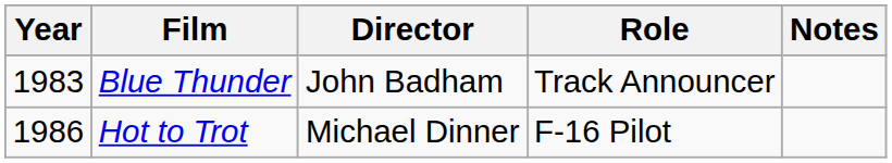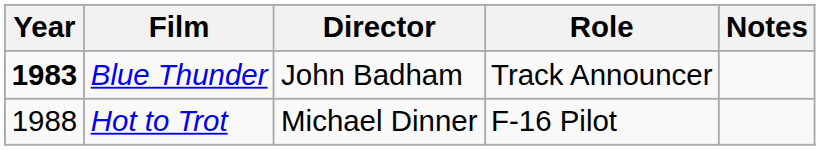 <table class="wikitable">
 <tr>
 <th>Year</th>
 <th>Film</th>
 <th>Director</th>
 <th>Role</th>
 <th>Notes</th>
 </tr>
 <tr>
-<td>1983</td>
+<td><strong>1983</strong></td>
 <td><em><a href='#'>Blue Thunder</a></em></td>
 <td>John Badham</td>
 <td>Track Announcer</td>
 <td><small></small></td>
 </tr>
 <tr>
-<td>1986</td>
+<td>1988</td>
 <td><em><a href='#'>Hot to Trot</a></em></td>
 <td>Michael Dinner</td>
 <td>F-16 Pilot</td>
 <td></td>
 </tr>
 </table>
